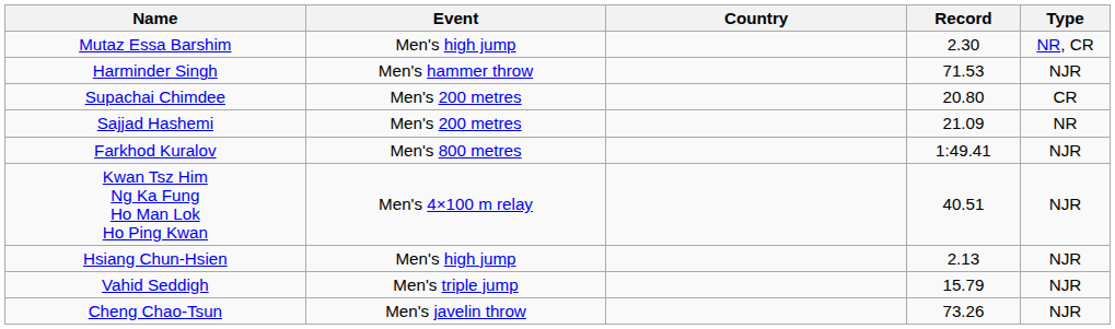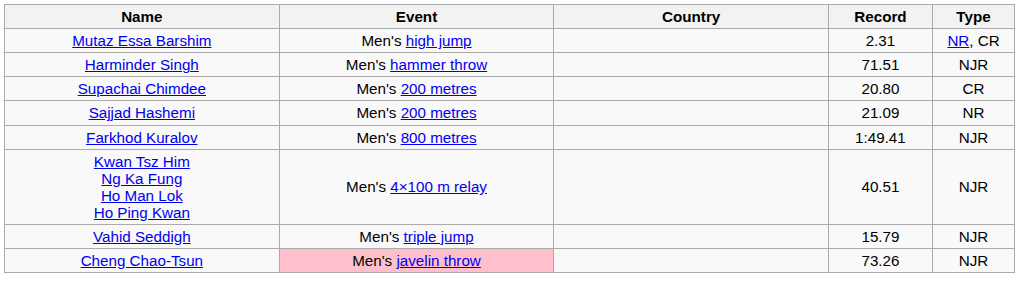 <table class="wikitable" style="text-align: center; font-size:95%" width=80%>
 <tr>
 <th width="150">Name</th>
 <th width="150">Event</th>
 <th width="150">Country</th>
 <th width="50">Record</th>
 <th width="40">Type</th>
 </tr>
 <tr>
 <td><a href='#'>Mutaz Essa Barshim</a></td>
 <td>Men's <a href='#'>high jump</a></td>
 <td></td>
-<td>2.30</td>
+<td>2.31</td>
 <td><a href='#'>NR</a>, CR</td>
 </tr>
 <tr>
 <td><a href='#'>Harminder Singh</a></td>
 <td>Men's <a href='#'>hammer throw</a></td>
 <td></td>
-<td>71.53</td>
+<td>71.51</td>
 <td>NJR</td>
 </tr>
 <tr>
 <td><a href='#'>Supachai Chimdee</a></td>
 <td>Men's <a href='#'>200 metres</a></td>
 <td></td>
 <td>20.80</td>
 <td>CR</td>
 </tr>
 <tr>
 <td><a href='#'>Sajjad Hashemi</a></td>
 <td>Men's <a href='#'>200 metres</a></td>
 <td></td>
 <td>21.09</td>
 <td>NR</td>
 </tr>
 <tr>
 <td><a href='#'>Farkhod Kuralov</a></td>
 <td>Men's <a href='#'>800 metres</a></td>
 <td></td>
 <td>1:49.41</td>
 <td>NJR</td>
 </tr>
 <tr>
 <td><a href='#'>Kwan Tsz Him</a><br><a href='#'>Ng Ka Fung</a><br><a href='#'>Ho Man Lok</a><br><a href='#'>Ho Ping Kwan</a></td>
 <td>Men's <a href='#'>4×100 m relay</a></td>
 <td></td>
 <td>40.51</td>
 <td>NJR</td>
 </tr>
 <tr>
-<td><a href='#'>Hsiang Chun-Hsien</a></td>
-<td>Men's <a href='#'>high jump</a></td>
-<td></td>
-<td>2.13</td>
-<td>NJR</td>
-</tr>
-<tr>
 <td><a href='#'>Vahid Seddigh</a></td>
 <td>Men's <a href='#'>triple jump</a></td>
 <td></td>
 <td>15.79</td>
 <td>NJR</td>
 </tr>
 <tr>
 <td><a href='#'>Cheng Chao-Tsun</a></td>
-<td>Men's <a href='#'>javelin throw</a></td>
+<td style="background: pink;">Men's <a href='#'>javelin throw</a></td>
 <td></td>
 <td>73.26</td>
 <td>NJR</td>
 </tr>
 </table>
